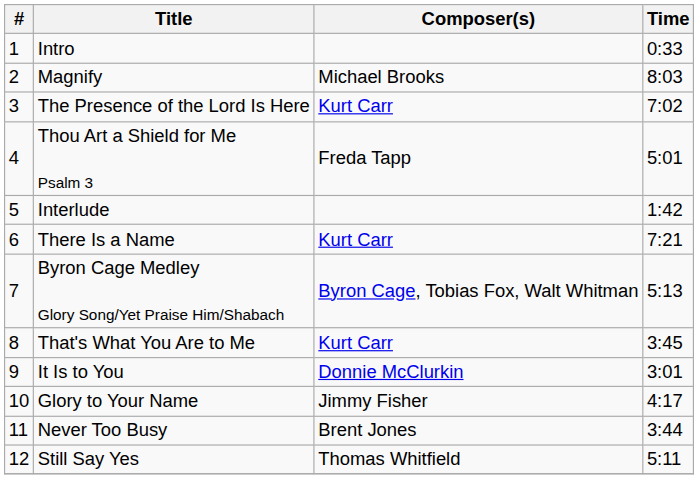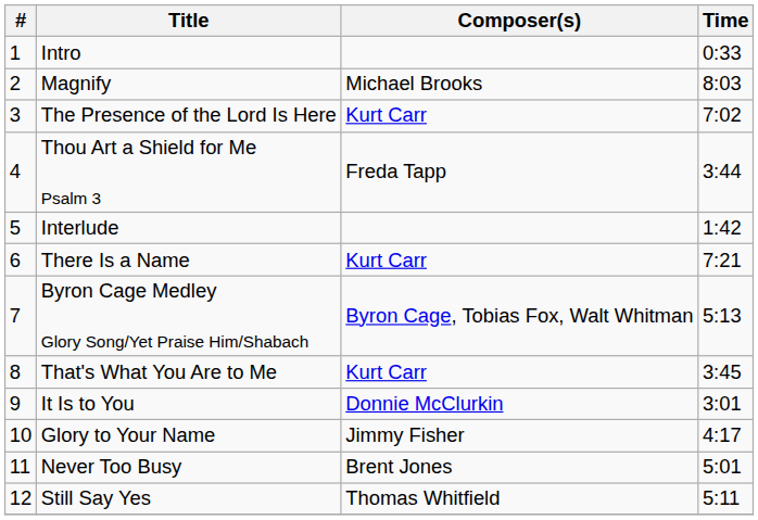 <table class="wikitable">
 <tr>
 <th align="left">#</th>
 <th align=left>Title</th>
 <th align=left>Composer(s)</th>
 <th align=left>Time</th>
 </tr>
 <tr>
 <td align=left>1</td>
 <td align=left>Intro</td>
 <td align=left></td>
 <td align=left>0:33</td>
 </tr>
 <tr>
 <td align=left>2</td>
 <td align=left>Magnify</td>
 <td align=left>Michael Brooks</td>
 <td align=left>8:03</td>
 </tr>
 <tr>
 <td align=left>3</td>
 <td align=left>The Presence of the Lord Is Here</td>
 <td align=left><a href='#'>Kurt Carr</a></td>
 <td align=left>7:02</td>
 </tr>
 <tr>
 <td align=left>4</td>
 <td align=left>Thou Art a Shield for Me<br><br><sub>Psalm 3</sub></td>
 <td align=left>Freda Tapp</td>
-<td align=left>5:01</td>
+<td align=left>3:44</td>
 </tr>
 <tr>
 <td align=left>5</td>
 <td align=left>Interlude</td>
 <td align=left></td>
 <td align=left>1:42</td>
 </tr>
 <tr>
 <td align=left>6</td>
 <td align=left>There Is a Name</td>
 <td align=left><a href='#'>Kurt Carr</a></td>
 <td align=left>7:21</td>
 </tr>
 <tr>
 <td align=left>7</td>
 <td align=left>Byron Cage Medley<br><br><sub>Glory Song/Yet Praise Him/Shabach</sub></td>
 <td align=left><a href='#'>Byron Cage</a>, Tobias Fox, Walt Whitman</td>
 <td align=left>5:13</td>
 </tr>
 <tr>
 <td align=left>8</td>
 <td align=left>That's What You Are to Me</td>
 <td align=left><a href='#'>Kurt Carr</a></td>
 <td align=left>3:45</td>
 </tr>
 <tr>
 <td align=left>9</td>
 <td align=left>It Is to You</td>
 <td align=left><a href='#'>Donnie McClurkin</a></td>
 <td align=left>3:01</td>
 </tr>
 <tr>
 <td align=left>10</td>
 <td align=left>Glory to Your Name</td>
 <td align=left>Jimmy Fisher</td>
 <td align=left>4:17</td>
 </tr>
 <tr>
 <td align=left>11</td>
 <td align=left>Never Too Busy</td>
 <td align=left>Brent Jones</td>
-<td align=left>3:44</td>
+<td align=left>5:01</td>
 </tr>
 <tr>
 <td align=left>12</td>
 <td align=left>Still Say Yes</td>
 <td align=left>Thomas Whitfield</td>
 <td align=left>5:11</td>
 </tr>
 <tr>
 </tr>
 </table>
